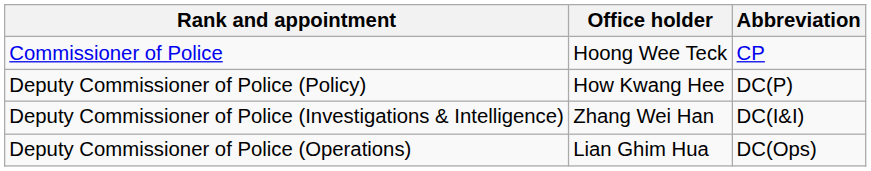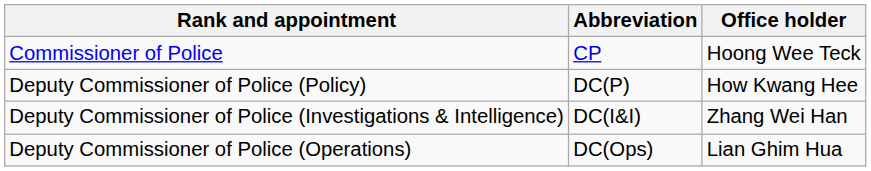 <table class="wikitable">
 <tr>
 <th>Rank and appointment</th>
+<th>Abbreviation</th>
 <th>Office holder</th>
-<th>Abbreviation</th>
 </tr>
 <tr>
 <td><a href='#'>Commissioner of Police</a></td>
+<td><a href='#'>CP</a></td>
 <td>Hoong Wee Teck</td>
-<td><a href='#'>CP</a></td>
 </tr>
 <tr>
 <td>Deputy Commissioner of Police (Policy)</td>
+<td>DC(P)</td>
 <td>How Kwang Hee</td>
-<td>DC(P)</td>
 </tr>
 <tr>
 <td>Deputy Commissioner of Police (Investigations & Intelligence)</td>
+<td>DC(I&I)</td>
 <td>Zhang Wei Han</td>
-<td>DC(I&I)</td>
 </tr>
 <tr>
 <td>Deputy Commissioner of Police (Operations)</td>
+<td>DC(Ops)</td>
 <td>Lian Ghim Hua</td>
-<td>DC(Ops)</td>
 </tr>
 </table>
